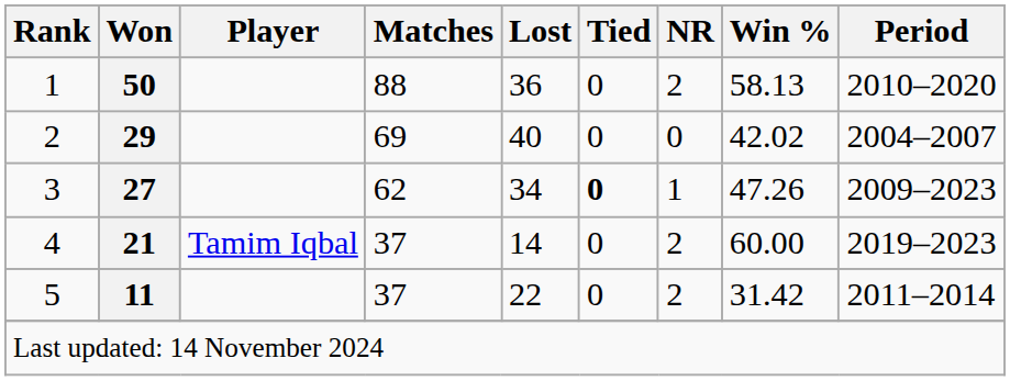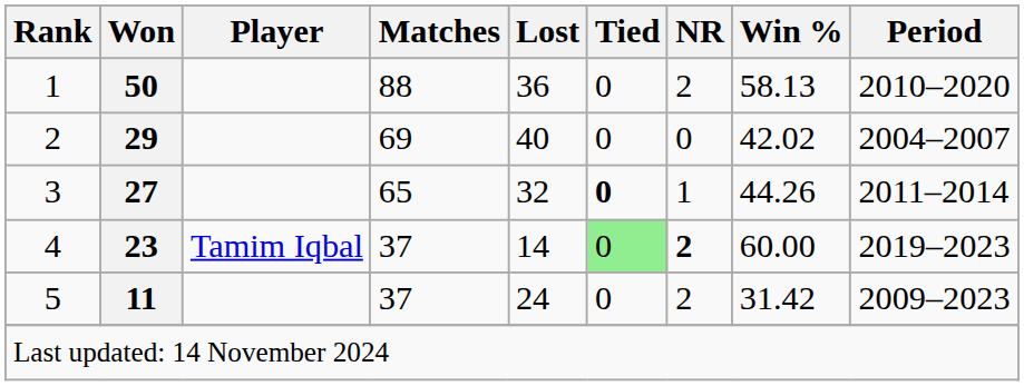 <table class="wikitable plainrowheaders sortable">
 <tr>
 <th scope=col>Rank</th>
 <th>Won</th>
 <th scope=col>Player</th>
 <th scope=col>Matches</th>
 <th>Lost</th>
 <th>Tied</th>
 <th>NR</th>
 <th>Win %</th>
 <th>Period</th>
 </tr>
 <tr>
 <td align=center>1</td>
 <th scope=row style=text-align:center;>50</th>
 <td></td>
 <td>88</td>
 <td>36</td>
 <td>0</td>
 <td>2</td>
 <td>58.13</td>
 <td>2010–2020</td>
 </tr>
 <tr>
 <td align=center>2</td>
 <th scope=row style=text-align:center;>29</th>
 <td></td>
 <td>69</td>
 <td>40</td>
 <td>0</td>
 <td>0</td>
 <td>42.02</td>
 <td>2004–2007</td>
 </tr>
 <tr>
 <td align=center>3</td>
 <th scope=row style=text-align:center;>27</th>
 <td></td>
-<td>62</td>
-<td>34</td>
+<td>65</td>
+<td>32</td>
 <td><strong>0</strong></td>
 <td>1</td>
-<td>47.26</td>
-<td>2009–2023</td>
+<td>44.26</td>
+<td>2011–2014</td>
 </tr>
 <tr>
 <td align=center>4</td>
-<th scope=row style=text-align:center;>21</th>
+<th scope=row style=text-align:center;>23</th>
 <td><a href='#'>Tamim Iqbal</a></td>
 <td>37</td>
 <td>14</td>
-<td>0</td>
-<td>2</td>
+<td style="background: lightgreen;">0</td>
+<td><strong>2</strong></td>
 <td>60.00</td>
 <td>2019–2023</td>
 </tr>
 <tr>
 <td align=center>5</td>
 <th scope=row style=text-align:center;>11</th>
 <td></td>
 <td>37</td>
-<td>22</td>
+<td>24</td>
 <td>0</td>
 <td>2</td>
 <td>31.42</td>
-<td>2011–2014</td>
+<td>2009–2023</td>
 </tr>
 <tr>
 </tr>
 <tr class=sortbottom>
 <td colspan=9><small>Last updated: 14 November 2024</small></td>
 </tr>
 </table>
